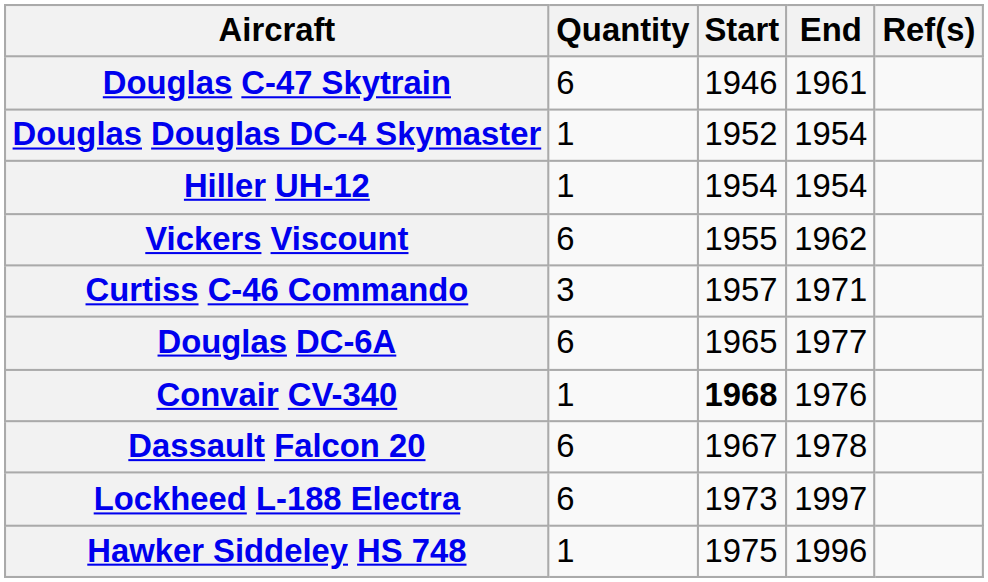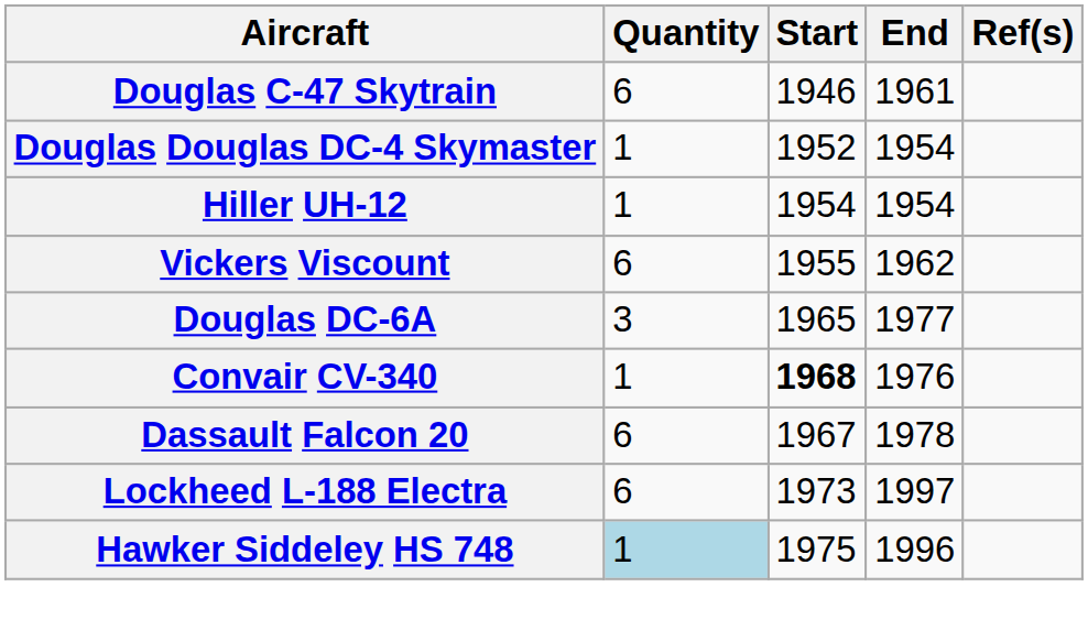 <table class="wikitable plainrowheaders sortable">
 <tr>
 <th scope=col>Aircraft</th>
 <th scope=col>Quantity</th>
 <th scope=col>Start</th>
 <th scope=col>End</th>
 <th scope=col class=unsortable>Ref(s)</th>
 </tr>
 <tr>
 <th scope=row><a href='#'>Douglas</a> <a href='#'>C-47 Skytrain</a></th>
 <td>6</td>
 <td>1946</td>
 <td>1961</td>
 <td align=center></td>
 </tr>
 <tr>
 <th scope=row><a href='#'>Douglas</a> <a href='#'>Douglas DC-4 Skymaster</a></th>
 <td>1</td>
 <td>1952</td>
 <td>1954</td>
 <td align=center></td>
 </tr>
 <tr>
 <th scope=row><a href='#'>Hiller</a> <a href='#'>UH-12</a></th>
 <td>1</td>
 <td>1954</td>
 <td>1954</td>
 <td align=center></td>
 </tr>
 <tr>
 <th scope=row><a href='#'>Vickers</a> <a href='#'>Viscount</a></th>
 <td>6</td>
 <td>1955</td>
 <td>1962</td>
 <td align=center></td>
 </tr>
 <tr>
-<th scope=row><a href='#'>Curtiss</a> <a href='#'>C-46 Commando</a></th>
+<th scope=row><a href='#'>Douglas</a> <a href='#'>DC-6A</a></th>
 <td>3</td>
-<td>1957</td>
-<td>1971</td>
-<td align=center></td>
-</tr>
-<tr>
-<th scope=row><a href='#'>Douglas</a> <a href='#'>DC-6A</a></th>
-<td>6</td>
 <td>1965</td>
 <td>1977</td>
 <td align=center></td>
 </tr>
 <tr>
 <th scope=row><a href='#'>Convair</a> <a href='#'>CV-340</a></th>
 <td>1</td>
 <td><strong>1968</strong></td>
 <td>1976</td>
 <td align=center></td>
 </tr>
 <tr>
 <th scope=row><a href='#'>Dassault</a> <a href='#'>Falcon 20</a></th>
 <td>6</td>
 <td>1967</td>
 <td>1978</td>
 <td align=center></td>
 </tr>
 <tr>
 <th scope=row><a href='#'>Lockheed</a> <a href='#'>L-188 Electra</a></th>
 <td>6</td>
 <td>1973</td>
 <td>1997</td>
 <td align=center></td>
 </tr>
 <tr>
 <th scope=row><a href='#'>Hawker Siddeley</a> <a href='#'>HS 748</a></th>
-<td>1</td>
+<td style="background: lightblue;">1</td>
 <td>1975</td>
 <td>1996</td>
 <td align=center></td>
 </tr>
 </table>
